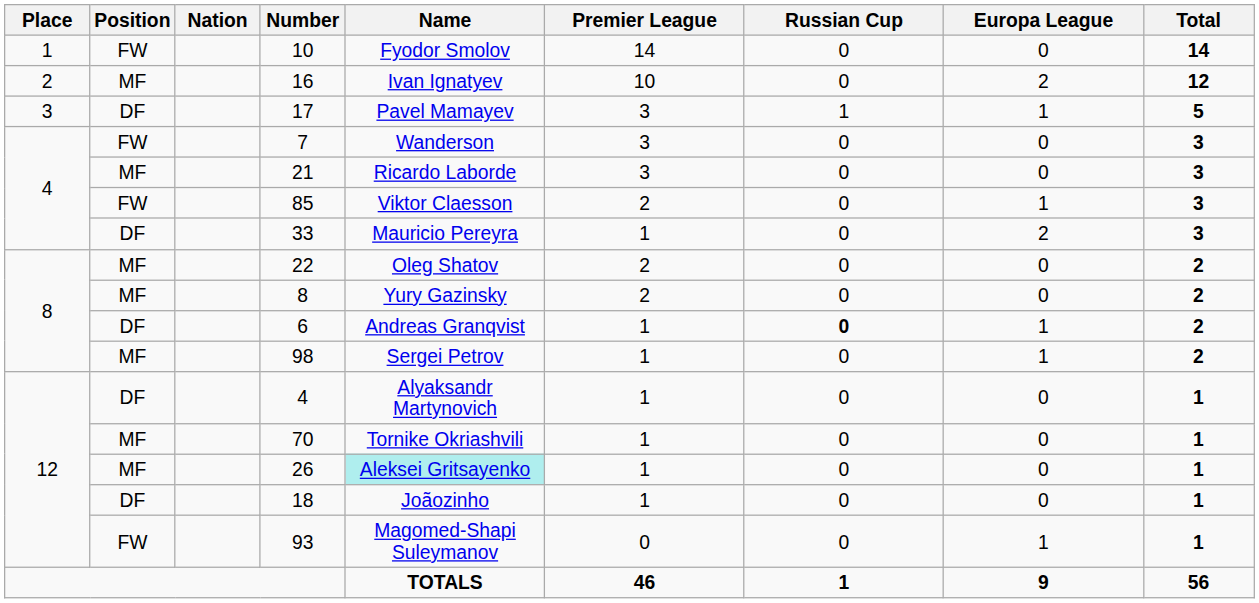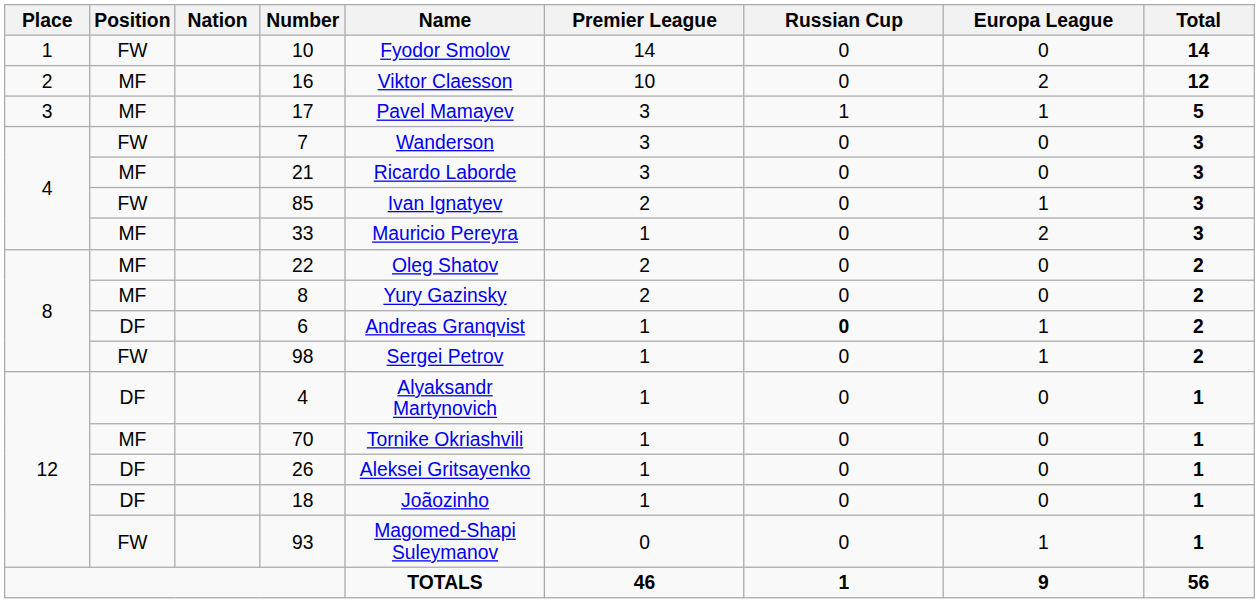 <table class="wikitable" style="font-size: 95%; text-align: center;">
 <tr>
 <th width=60>Place</th>
 <th width=60>Position</th>
 <th width=60>Nation</th>
 <th width=60>Number</th>
 <th width=150>Name</th>
 <th width=150>Premier League</th>
 <th width=150>Russian Cup</th>
 <th width=150>Europa League</th>
 <th width=80><strong>Total</strong></th>
 </tr>
 <tr>
 <td>1</td>
 <td>FW</td>
 <td></td>
 <td>10</td>
 <td><a href='#'>Fyodor Smolov</a></td>
 <td>14</td>
 <td>0</td>
 <td>0</td>
 <td><strong>14</strong></td>
 </tr>
 <tr>
 <td>2</td>
 <td>MF</td>
 <td></td>
 <td>16</td>
-<td><a href='#'>Ivan Ignatyev</a></td>
+<td><a href='#'>Viktor Claesson</a></td>
 <td>10</td>
 <td>0</td>
 <td>2</td>
 <td><strong>12</strong></td>
 </tr>
 <tr>
 <td>3</td>
-<td>DF</td>
+<td>MF</td>
 <td></td>
 <td>17</td>
 <td><a href='#'>Pavel Mamayev</a></td>
 <td>3</td>
 <td>1</td>
 <td>1</td>
 <td><strong>5</strong></td>
 </tr>
 <tr>
 <td rowspan="4">4</td>
 <td>FW</td>
 <td></td>
 <td>7</td>
 <td><a href='#'>Wanderson</a></td>
 <td>3</td>
 <td>0</td>
 <td>0</td>
 <td><strong>3</strong></td>
 </tr>
 <tr>
 <td>MF</td>
 <td></td>
 <td>21</td>
 <td><a href='#'>Ricardo Laborde</a></td>
 <td>3</td>
 <td>0</td>
 <td>0</td>
 <td><strong>3</strong></td>
 </tr>
 <tr>
 <td>FW</td>
 <td></td>
 <td>85</td>
-<td><a href='#'>Viktor Claesson</a></td>
+<td><a href='#'>Ivan Ignatyev</a></td>
 <td>2</td>
 <td>0</td>
 <td>1</td>
 <td><strong>3</strong></td>
 </tr>
 <tr>
-<td>DF</td>
+<td>MF</td>
 <td></td>
 <td>33</td>
 <td><a href='#'>Mauricio Pereyra</a></td>
 <td>1</td>
 <td>0</td>
 <td>2</td>
 <td><strong>3</strong></td>
 </tr>
 <tr>
 <td rowspan="4">8</td>
 <td>MF</td>
 <td></td>
 <td>22</td>
 <td><a href='#'>Oleg Shatov</a></td>
 <td>2</td>
 <td>0</td>
 <td>0</td>
 <td><strong>2</strong></td>
 </tr>
 <tr>
 <td>MF</td>
 <td></td>
 <td>8</td>
 <td><a href='#'>Yury Gazinsky</a></td>
 <td>2</td>
 <td>0</td>
 <td>0</td>
 <td><strong>2</strong></td>
 </tr>
 <tr>
 <td>DF</td>
 <td></td>
 <td>6</td>
 <td><a href='#'>Andreas Granqvist</a></td>
 <td>1</td>
 <td><strong>0</strong></td>
 <td>1</td>
 <td><strong>2</strong></td>
 </tr>
 <tr>
-<td>MF</td>
+<td>FW</td>
 <td></td>
 <td>98</td>
 <td><a href='#'>Sergei Petrov</a></td>
 <td>1</td>
 <td>0</td>
 <td>1</td>
 <td><strong>2</strong></td>
 </tr>
 <tr>
 <td rowspan="5">12</td>
 <td>DF</td>
 <td></td>
 <td>4</td>
 <td><a href='#'>Alyaksandr Martynovich</a></td>
 <td>1</td>
 <td>0</td>
 <td>0</td>
 <td><strong>1</strong></td>
 </tr>
 <tr>
 <td>MF</td>
 <td></td>
 <td>70</td>
 <td><a href='#'>Tornike Okriashvili</a></td>
 <td>1</td>
 <td>0</td>
 <td>0</td>
 <td><strong>1</strong></td>
 </tr>
 <tr>
-<td>MF</td>
+<td>DF</td>
 <td></td>
 <td>26</td>
-<td style="background: paleturquoise;"><a href='#'>Aleksei Gritsayenko</a></td>
+<td><a href='#'>Aleksei Gritsayenko</a></td>
 <td>1</td>
 <td>0</td>
 <td>0</td>
 <td><strong>1</strong></td>
 </tr>
 <tr>
 <td>DF</td>
 <td></td>
 <td>18</td>
 <td><a href='#'>Joãozinho</a></td>
 <td>1</td>
 <td>0</td>
 <td>0</td>
 <td><strong>1</strong></td>
 </tr>
 <tr>
 <td>FW</td>
 <td></td>
 <td>93</td>
 <td><a href='#'>Magomed-Shapi Suleymanov</a></td>
 <td>0</td>
 <td>0</td>
 <td>1</td>
 <td><strong>1</strong></td>
 </tr>
 <tr>
 <td colspan="4"></td>
 <td><strong>TOTALS</strong></td>
 <td><strong>46</strong></td>
 <td><strong>1</strong></td>
 <td><strong>9</strong></td>
 <td><strong>56</strong></td>
 </tr>
 </table>
